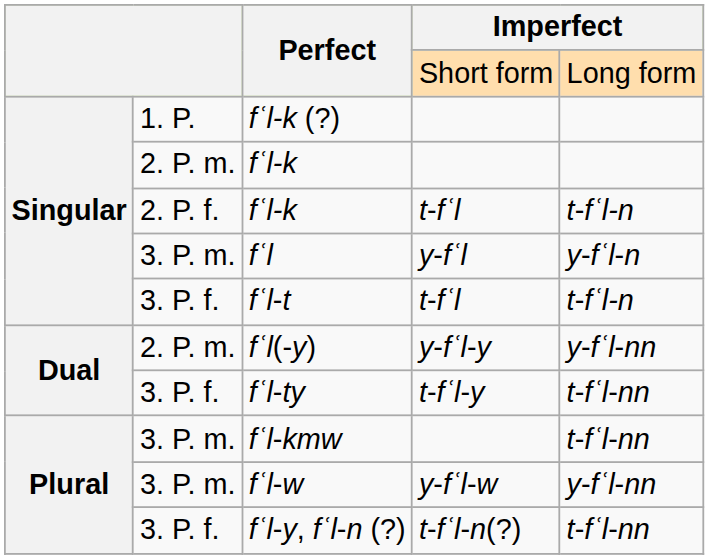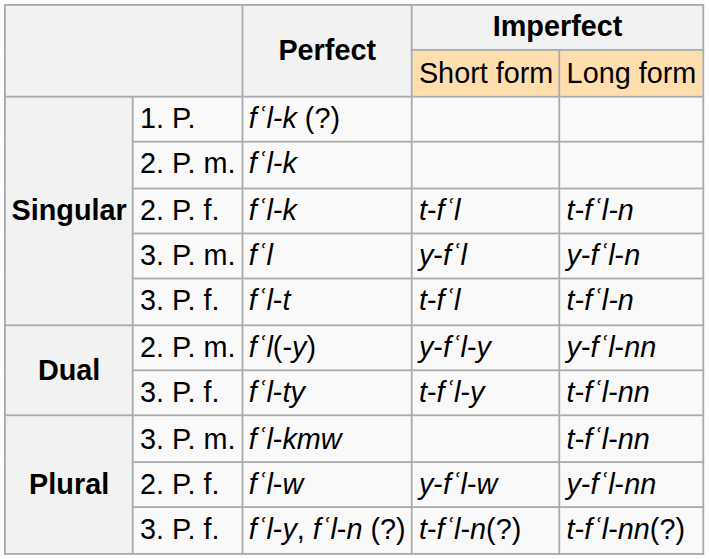 <table class="wikitable">
 <tr style="background:#c0f070;">
 <th colspan="2" rowspan="2"> </th>
 <th rowspan="2">Perfect</th>
 <th colspan="2">Imperfect</th>
 </tr>
 <tr style="background:#ffdead;">
 <td>Short form</td>
 <td>Long form</td>
 </tr>
 <tr>
 <th rowspan="5">Singular</th>
 <td>1. P.</td>
 <td><em>fʿl-k</em> (?)</td>
 <td> </td>
 <td> </td>
 </tr>
 <tr>
 <td>2. P. m.</td>
 <td><em>fʿl-k</em></td>
 <td> </td>
 <td> </td>
 </tr>
 <tr>
 <td>2. P. f.</td>
 <td><em>fʿl-k</em></td>
 <td><em>t</em>-<em>fʿl</em></td>
 <td><em>t</em>-<em>fʿl-n</em></td>
 </tr>
 <tr>
 <td>3. P. m.</td>
 <td><em>fʿl</em></td>
 <td><em>y</em>-<em>fʿl</em></td>
 <td><em>y</em>-<em>fʿl</em>-<em>n</em></td>
 </tr>
 <tr>
 <td>3. P. f.</td>
 <td><em>fʿl</em>-<em>t</em></td>
 <td><em>t</em>-<em>fʿl</em></td>
 <td><em>t</em>-<em>fʿl-n</em></td>
 </tr>
 <tr>
 <th rowspan="2">Dual</th>
 <td>2. P. m.</td>
 <td><em>fʿl</em>(-<em>y</em>)</td>
 <td><em>y</em>-<em>fʿl</em>-<em>y</em></td>
 <td><em>y</em>-<em>fʿl</em>-<em>nn</em></td>
 </tr>
 <tr>
 <td>3. P. f.</td>
 <td><em>fʿl</em>-<em>ty</em></td>
 <td><em>t</em>-<em>fʿl</em>-<em>y</em></td>
 <td><em>t</em>-<em>fʿl</em>-<em>nn</em></td>
 </tr>
 <tr>
 <th rowspan="3">Plural</th>
 <td>3. P. m.</td>
 <td><em>fʿl</em>-<em>kmw</em></td>
 <td> </td>
 <td><em>t</em>-<em>fʿl</em>-<em>nn</em></td>
 </tr>
 <tr>
-<td>3. P. m.</td>
+<td>2. P. f.</td>
 <td><em>fʿl</em>-<em>w</em></td>
 <td><em>y</em>-<em>fʿl</em>-<em>w</em></td>
 <td><em>y</em>-<em>fʿl</em>-<em>nn</em></td>
 </tr>
 <tr>
 <td>3. P. f.</td>
 <td><em>fʿl</em>-<em>y</em>, <em>fʿl</em>-<em>n</em> (?)</td>
 <td><em>t</em>-<em>fʿl</em>-<em>n</em>(?)</td>
-<td><em>t</em>-<em>fʿl</em>-<em>nn</em></td>
+<td><em>t</em>-<em>fʿl</em>-<em>nn</em>(?)</td>
 </tr>
 </table>
